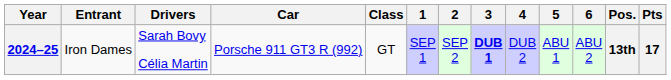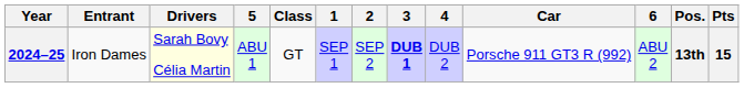 <table class="wikitable" style="text-align:center; font-size:85%">
 <tr>
 <th>Year</th>
 <th>Entrant</th>
 <th>Drivers</th>
-<th>Car</th>
+<th>5</th>
 <th>Class</th>
 <th>1</th>
 <th>2</th>
 <th>3</th>
 <th>4</th>
-<th>5</th>
+<th>Car</th>
 <th>6</th>
 <th>Pos.</th>
 <th>Pts</th>
 </tr>
 <tr>
 <th><a href='#'>2024–25</a></th>
 <td align=left nowrap> Iron Dames</td>
-<td align=left> <a href='#'>Sarah Bovy</a><br><br> <a href='#'>Célia Martin</a></td>
-<td align=left nowrap><a href='#'>Porsche 911 GT3 R (992)</a></td>
+<td align=left style="background: lightyellow;"> <a href='#'>Sarah Bovy</a><br><br> <a href='#'>Célia Martin</a></td>
+<td style="background:#dfffdf;"><a href='#'>ABU<br>1</a><br></td>
 <td>GT</td>
 <td style="background:#cfcfff;"><a href='#'>SEP<br>1</a><br></td>
 <td style="background:#dfffdf;"><a href='#'>SEP<br>2</a><br></td>
 <td style="background:#cfcfff;"><strong><a href='#'>DUB<br>1</a><br></strong></td>
 <td style="background:#cfcfff;"><a href='#'>DUB<br>2</a><br></td>
-<td style="background:#dfffdf;"><a href='#'>ABU<br>1</a><br></td>
+<td align=left nowrap><a href='#'>Porsche 911 GT3 R (992)</a></td>
 <td style="background:#dfffdf;"><a href='#'>ABU<br>2</a><br></td>
 <th>13th</th>
-<th>17</th>
+<th>15</th>
 </tr>
 </table>
